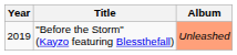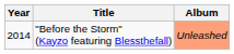 <table class="wikitable" style="text-align:center;">
 <tr>
 <th>Year</th>
 <th>Title</th>
 <th>Album</th>
 </tr>
 <tr>
-<td>2019</td>
+<td>2014</td>
 <td align="left">"Before the Storm" <br><span>(<a href='#'>Kayzo</a> featuring <a href='#'>Blessthefall</a>)</span></td>
 <td style="background: lightsalmon;"><em>Unleashed</em></td>
 </tr>
 </table>
